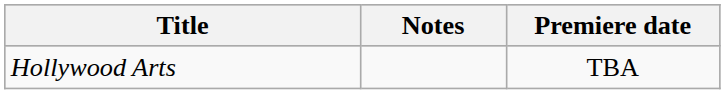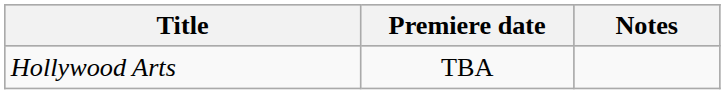 <table class="wikitable plainrowheaders sortable" style="width:70%;text-align:center;">
 <tr>
 <th scope="col" style="width:25%;">Title</th>
+<th scope="col" style="width:14%;">Premiere date</th>
 <th scope="col" style="width:10%;">Notes</th>
-<th scope="col" style="width:14%;">Premiere date</th>
 </tr>
 <tr>
 <td scope="row" style="text-align:left;"><em>Hollywood Arts</em></td>
+<td>TBA</td>
 <td></td>
-<td>TBA</td>
 </tr>
 </table>
